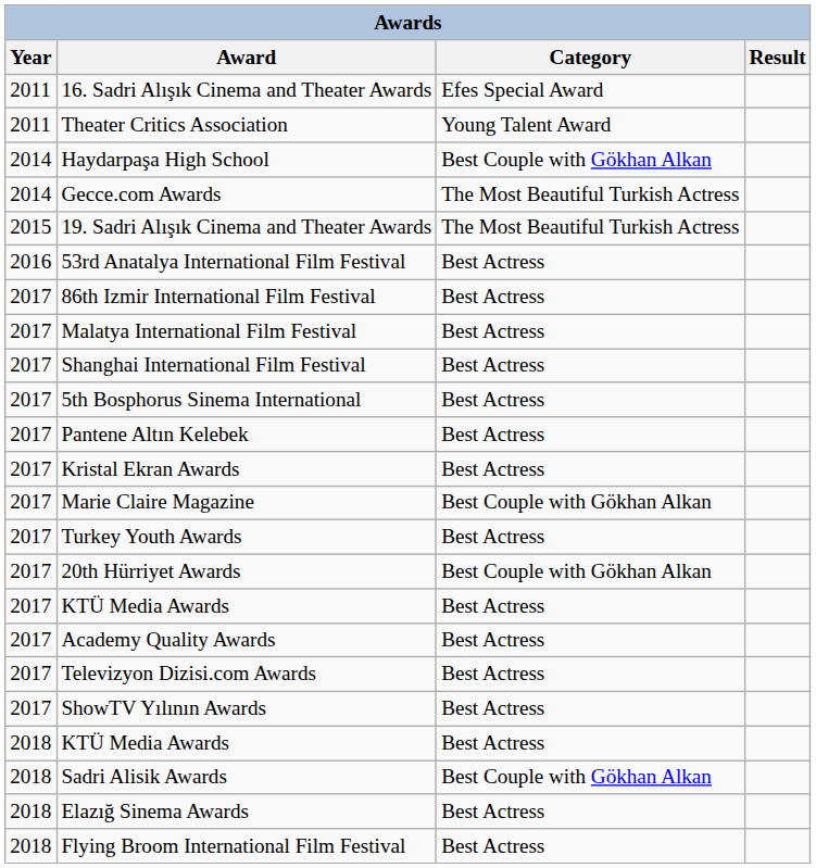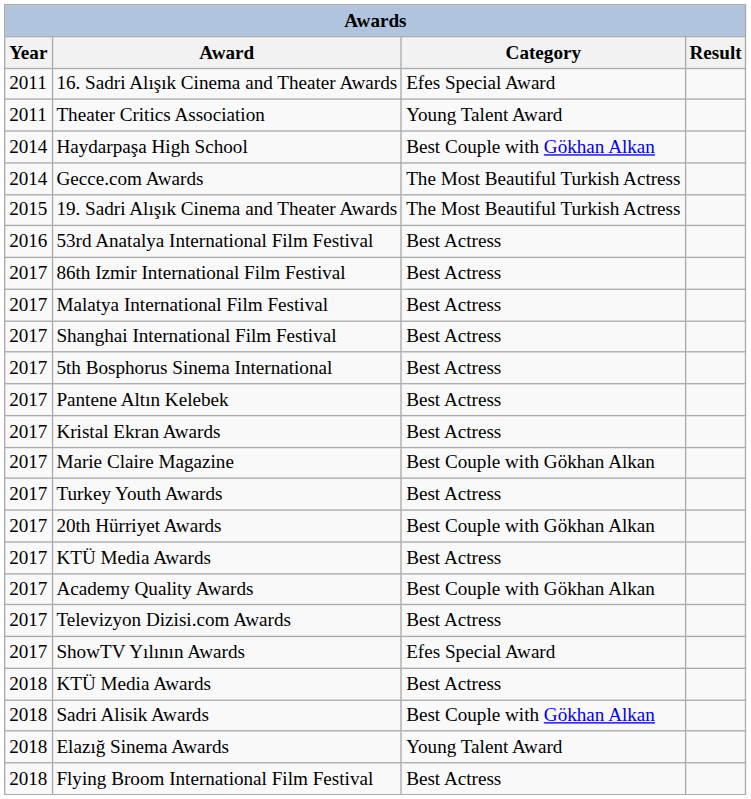 <table class="wikitable" style="font-size:90%">
 <tr>
 <th colspan=5 style="background:LightSteelBlue">Awards</th>
 </tr>
 <tr>
 <th>Year</th>
 <th>Award</th>
 <th>Category</th>
 <th>Result</th>
 </tr>
 <tr>
 <td>2011</td>
 <td>16. Sadri Alışık Cinema and Theater Awards</td>
 <td>Efes Special Award</td>
 <td></td>
 </tr>
 <tr>
 <td>2011</td>
 <td>Theater Critics Association</td>
 <td>Young Talent Award</td>
 <td></td>
 </tr>
 <tr>
 <td>2014</td>
 <td>Haydarpaşa High School</td>
 <td>Best Couple with <a href='#'>Gökhan Alkan</a></td>
 <td></td>
 </tr>
 <tr>
 <td>2014</td>
 <td>Gecce.com Awards</td>
 <td>The Most Beautiful Turkish Actress</td>
 <td></td>
 </tr>
 <tr>
 <td>2015</td>
 <td>19. Sadri Alışık Cinema and Theater Awards</td>
 <td>The Most Beautiful Turkish Actress</td>
 <td></td>
 </tr>
 <tr>
 <td>2016</td>
 <td>53rd Anatalya International Film Festival</td>
 <td>Best Actress</td>
 <td></td>
 </tr>
 <tr>
 <td>2017</td>
 <td>86th Izmir International Film Festival</td>
 <td>Best Actress</td>
 <td></td>
 </tr>
 <tr>
 <td>2017</td>
 <td>Malatya International Film Festival</td>
 <td>Best Actress</td>
 <td></td>
 </tr>
 <tr>
 <td>2017</td>
 <td>Shanghai International Film Festival</td>
 <td>Best Actress</td>
 <td></td>
 </tr>
 <tr>
 <td>2017</td>
 <td>5th Bosphorus Sinema International</td>
 <td>Best Actress</td>
 <td></td>
 </tr>
 <tr>
 <td>2017</td>
 <td>Pantene Altın Kelebek</td>
 <td>Best Actress</td>
 <td></td>
 </tr>
 <tr>
 <td>2017</td>
 <td>Kristal Ekran Awards</td>
 <td>Best Actress</td>
 <td></td>
 </tr>
 <tr>
 <td>2017</td>
 <td>Marie Claire Magazine</td>
 <td>Best Couple with Gökhan Alkan</td>
 <td></td>
 </tr>
 <tr>
 <td>2017</td>
 <td>Turkey Youth Awards</td>
 <td>Best Actress</td>
 <td></td>
 </tr>
 <tr>
 <td>2017</td>
 <td>20th Hürriyet Awards</td>
 <td>Best Couple with Gökhan Alkan</td>
 <td></td>
 </tr>
 <tr>
 <td>2017</td>
 <td>KTÜ Media Awards</td>
 <td>Best Actress</td>
 <td></td>
 </tr>
 <tr>
 <td>2017</td>
 <td>Academy Quality Awards</td>
-<td>Best Actress</td>
+<td>Best Couple with Gökhan Alkan</td>
 <td></td>
 </tr>
 <tr>
 <td>2017</td>
 <td>Televizyon Dizisi.com Awards</td>
 <td>Best Actress</td>
 <td></td>
 </tr>
 <tr>
 <td>2017</td>
 <td>ShowTV Yılının Awards</td>
-<td>Best Actress</td>
+<td>Efes Special Award</td>
 <td></td>
 </tr>
 <tr>
 <td>2018</td>
 <td>KTÜ Media Awards</td>
 <td>Best Actress</td>
 <td></td>
 </tr>
 <tr>
 <td>2018</td>
 <td>Sadri Alisik Awards</td>
 <td>Best Couple with <a href='#'>Gökhan Alkan</a></td>
 <td></td>
 </tr>
 <tr>
 <td>2018</td>
 <td>Elazığ Sinema Awards</td>
-<td>Best Actress</td>
+<td>Young Talent Award</td>
 <td></td>
 </tr>
 <tr>
 <td>2018</td>
 <td>Flying Broom International Film Festival</td>
 <td>Best Actress</td>
 <td></td>
 </tr>
 </table>
